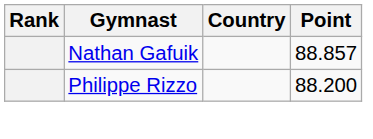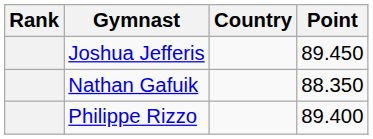 <table class="wikitable sortable">
 <tr>
 <th>Rank</th>
 <th>Gymnast</th>
 <th>Country</th>
 <th>Point</th>
 </tr>
 <tr>
 <th></th>
+<td><a href='#'>Joshua Jefferis</a></td>
+<td></td>
+<td>89.450</td>
+</tr>
+<tr>
+<th></th>
 <td><a href='#'>Nathan Gafuik</a></td>
 <td></td>
-<td>88.857</td>
+<td>88.350</td>
 </tr>
 <tr>
 <th></th>
 <td><a href='#'>Philippe Rizzo</a></td>
 <td></td>
-<td>88.200</td>
+<td>89.400</td>
 </tr>
 </table>
